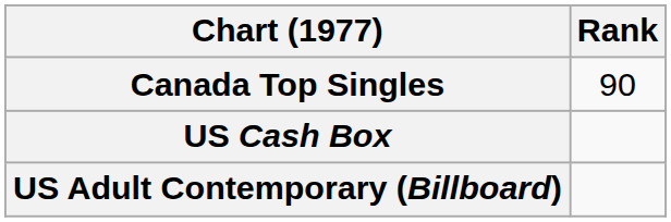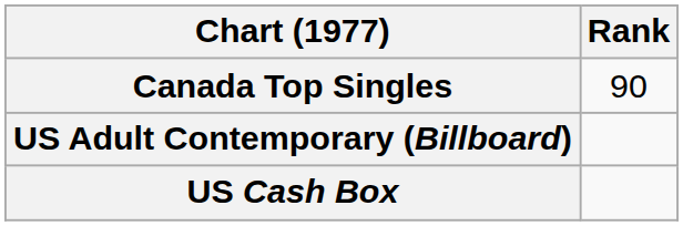 <table class="wikitable sortable plainrowheaders">
 <tr>
 <th>Chart (1977)</th>
 <th>Rank</th>
 </tr>
 <tr>
 <th scope="row">Canada Top Singles </th>
 <td style="text-align:center;">90</td>
 </tr>
 <tr>
+<th scope="row">US Adult Contemporary (<em>Billboard</em>)</th>
+<td></td>
+</tr>
+<tr>
 <th scope="row">US <em>Cash Box</em> </th>
 <td></td>
 </tr>
-<tr>
-<th scope="row">US Adult Contemporary (<em>Billboard</em>)</th>
-<td></td>
-</tr>
 </table>
